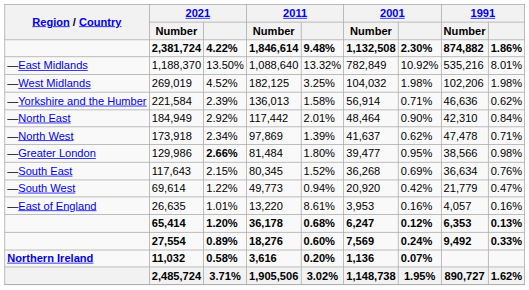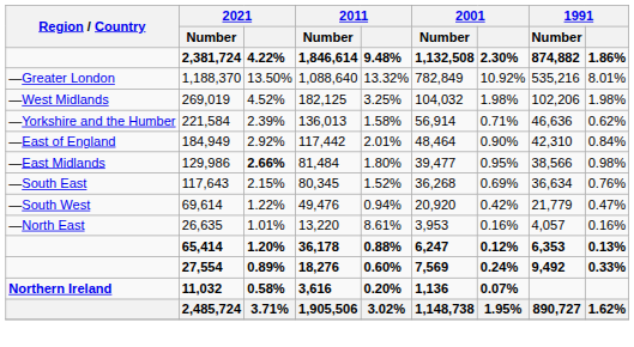 <table class="wikitable sortable" style="font-size:90%; margin:auto;">
 <tr>
 <th rowspan="2"><a href='#'>Region</a> / <a href='#'>Country</a></th>
 <th colspan="2"><a href='#'>2021</a></th>
 <th colspan="2"><a href='#'>2011</a></th>
 <th colspan="2"><a href='#'>2001</a></th>
 <th colspan="2"><a href='#'>1991</a></th>
 </tr>
 <tr>
 <th>Number</th>
 <th></th>
 <th>Number</th>
 <th></th>
 <th>Number</th>
 <th></th>
 <th>Number</th>
 <th></th>
 </tr>
 <tr>
 <td><strong></strong></td>
 <td><strong>2,381,724</strong></td>
 <td><strong>4.22%</strong></td>
 <td><strong>1,846,614</strong></td>
 <td><strong>9.48%</strong></td>
 <td><strong>1,132,508</strong></td>
 <td><strong>2.30%</strong></td>
 <td><strong>874,882</strong></td>
 <td><strong>1.86%</strong></td>
 </tr>
 <tr>
-<td>—<a href='#'>East Midlands</a></td>
+<td>—<a href='#'>Greater London</a></td>
 <td>1,188,370</td>
 <td>13.50%</td>
 <td>1,088,640</td>
 <td>13.32%</td>
 <td>782,849</td>
 <td>10.92%</td>
 <td>535,216</td>
 <td>8.01%</td>
 </tr>
 <tr>
 <td>—<a href='#'>West Midlands</a></td>
 <td>269,019</td>
 <td>4.52%</td>
 <td>182,125</td>
 <td>3.25%</td>
 <td>104,032</td>
 <td>1.98%</td>
 <td>102,206</td>
 <td>1.98%</td>
 </tr>
 <tr>
 <td>—<a href='#'>Yorkshire and the Humber</a></td>
 <td>221,584</td>
 <td>2.39%</td>
 <td>136,013</td>
 <td>1.58%</td>
 <td>56,914</td>
 <td>0.71%</td>
 <td>46,636</td>
 <td>0.62%</td>
 </tr>
 <tr>
-<td>—<a href='#'>North East</a></td>
+<td>—<a href='#'>East of England</a></td>
 <td>184,949</td>
 <td>2.92%</td>
 <td>117,442</td>
 <td>2.01%</td>
 <td>48,464</td>
 <td>0.90%</td>
 <td>42,310</td>
 <td>0.84%</td>
 </tr>
 <tr>
-<td>—<a href='#'>North West</a></td>
-<td>173,918</td>
-<td>2.34%</td>
-<td>97,869</td>
-<td>1.39%</td>
-<td>41,637</td>
-<td>0.62%</td>
-<td>47,478</td>
-<td>0.71%</td>
-</tr>
-<tr>
-<td>—<a href='#'>Greater London</a></td>
+<td>—<a href='#'>East Midlands</a></td>
 <td>129,986</td>
 <td><strong>2.66%</strong></td>
 <td>81,484</td>
 <td>1.80%</td>
 <td>39,477</td>
 <td>0.95%</td>
 <td>38,566</td>
 <td>0.98%</td>
 </tr>
 <tr>
 <td>—<a href='#'>South East</a></td>
 <td>117,643</td>
 <td>2.15%</td>
 <td>80,345</td>
 <td>1.52%</td>
 <td>36,268</td>
 <td>0.69%</td>
 <td>36,634</td>
 <td>0.76%</td>
 </tr>
 <tr>
 <td>—<a href='#'>South West</a></td>
 <td>69,614</td>
 <td>1.22%</td>
-<td>49,773</td>
+<td>49,476</td>
 <td>0.94%</td>
 <td>20,920</td>
 <td>0.42%</td>
 <td>21,779</td>
 <td>0.47%</td>
 </tr>
 <tr>
-<td>—<a href='#'>East of England</a></td>
+<td>—<a href='#'>North East</a></td>
 <td>26,635</td>
 <td>1.01%</td>
 <td>13,220</td>
 <td>8.61%</td>
 <td>3,953</td>
 <td>0.16%</td>
 <td>4,057</td>
 <td>0.16%</td>
 </tr>
 <tr>
 <td><strong></strong></td>
 <td><strong>65,414</strong></td>
 <td><strong>1.20%</strong></td>
 <td><strong>36,178</strong></td>
-<td><strong>0.68%</strong></td>
+<td><strong>0.88%</strong></td>
 <td><strong>6,247</strong></td>
 <td><strong>0.12%</strong></td>
 <td><strong>6,353</strong></td>
 <td><strong>0.13%</strong></td>
 </tr>
 <tr>
 <td><strong></strong></td>
 <td><strong>27,554</strong></td>
 <td><strong>0.89%</strong></td>
 <td><strong>18,276</strong></td>
 <td><strong>0.60%</strong></td>
 <td><strong>7,569</strong></td>
 <td><strong>0.24%</strong></td>
 <td><strong>9,492</strong></td>
 <td><strong>0.33%</strong></td>
 </tr>
 <tr>
 <td><strong><a href='#'>Northern Ireland</a></strong></td>
 <td><strong>11,032</strong></td>
 <td><strong>0.58%</strong></td>
 <td><strong>3,616</strong></td>
 <td><strong>0.20%</strong></td>
 <td><strong>1,136</strong></td>
 <td><strong>0.07%</strong></td>
 <td></td>
 <td></td>
 </tr>
 <tr>
 <th><strong></strong></th>
 <th><strong>2,485,724</strong></th>
 <th><strong>3.71%</strong></th>
 <th><strong>1,905,506</strong></th>
 <th><strong>3.02%</strong></th>
 <th><strong>1,148,738</strong></th>
 <th><strong>1.95%</strong></th>
 <th><strong>890,727</strong></th>
 <th><strong>1.62%</strong></th>
 </tr>
 <tr>
 </tr>
 </table>
